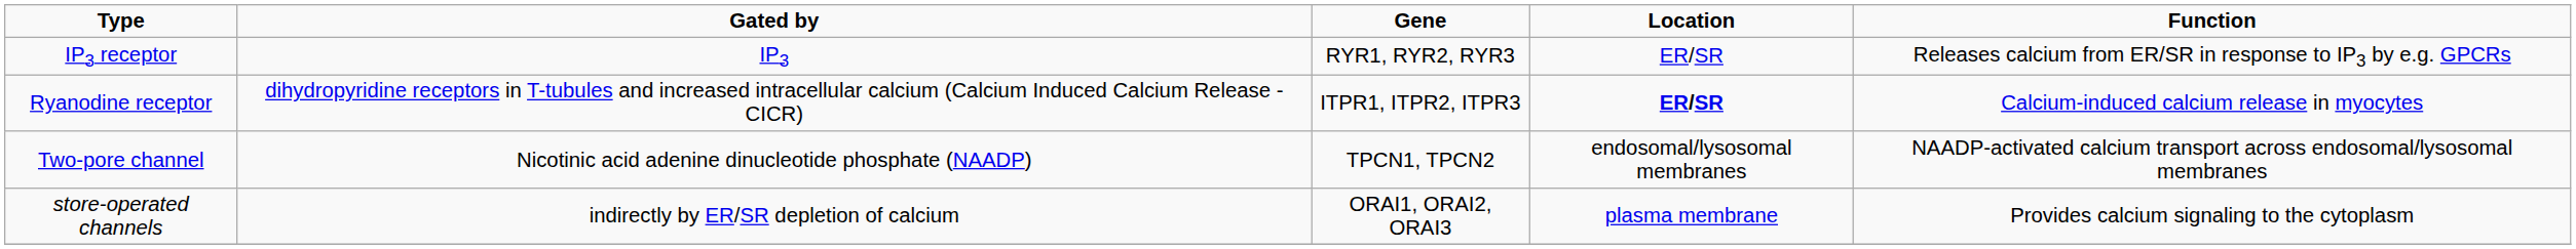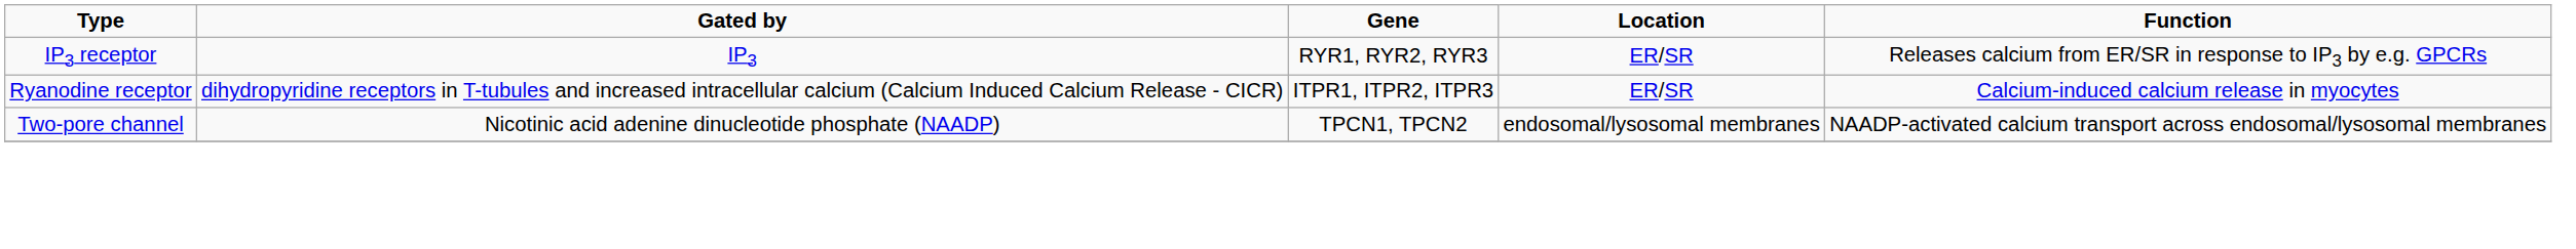 <table class="wikitable"  | style="text-align:center">
 <tr>
 <td><strong>Type</strong></td>
 <td><strong>Gated by</strong></td>
 <td><strong>Gene</strong></td>
 <td><strong>Location</strong></td>
 <td><strong>Function</strong></td>
 </tr>
 <tr>
 <td><a href='#'>IP<sub>3</sub> receptor</a></td>
 <td><a href='#'>IP<sub>3</sub></a></td>
 <td>RYR1, RYR2, RYR3</td>
 <td><a href='#'>ER</a>/<a href='#'>SR</a></td>
 <td>Releases calcium from ER/SR in response to IP<sub>3</sub> by e.g. <a href='#'>GPCRs</a></td>
 </tr>
 <tr>
 <td><a href='#'>Ryanodine receptor</a></td>
 <td><a href='#'>dihydropyridine receptors</a> in <a href='#'>T-tubules</a> and increased intracellular calcium (Calcium Induced Calcium Release - CICR)</td>
 <td>ITPR1, ITPR2, ITPR3</td>
-<td><strong><a href='#'>ER</a>/<a href='#'>SR</a></strong></td>
+<td><a href='#'>ER</a>/<a href='#'>SR</a></td>
 <td><a href='#'>Calcium-induced calcium release</a> in <a href='#'>myocytes</a></td>
 </tr>
 <tr>
 <td><a href='#'>Two-pore channel</a></td>
 <td>Nicotinic acid adenine dinucleotide phosphate (<a href='#'>NAADP</a>)</td>
 <td>TPCN1, TPCN2</td>
 <td>endosomal/lysosomal membranes</td>
 <td>NAADP-activated calcium transport across endosomal/lysosomal membranes</td>
 </tr>
 <tr>
-<td><em>store-operated channels</em></td>
-<td>indirectly by <a href='#'>ER</a>/<a href='#'>SR</a> depletion of calcium</td>
-<td>ORAI1, ORAI2, ORAI3</td>
-<td><a href='#'>plasma membrane</a></td>
-<td>Provides calcium signaling to the cytoplasm</td>
-</tr>
-<tr>
 </tr>
 </table>
